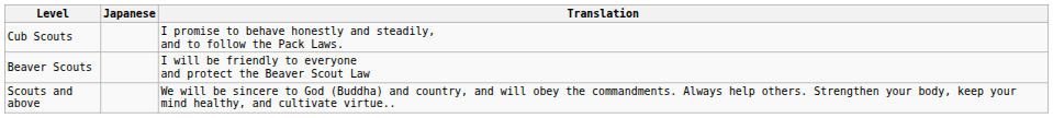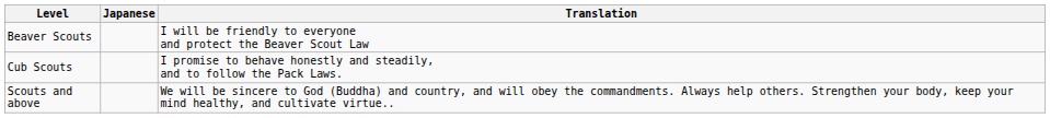 <table class='wikitable'>
 <tr>
 <th>Level</th>
 <th>Japanese</th>
 <th>Translation</th>
 </tr>
 <tr>
+<td>Beaver Scouts</td>
+<td></td>
+<td>I will be friendly to everyone<br>and protect the Beaver Scout Law</td>
+</tr>
+<tr>
 <td>Cub Scouts</td>
 <td></td>
 <td>I promise to behave honestly and steadily,<br>and to follow the Pack Laws.</td>
-</tr>
-<tr>
-<td>Beaver Scouts</td>
-<td></td>
-<td>I will be friendly to everyone<br>and protect the Beaver Scout Law</td>
 </tr>
 <tr>
 <td>Scouts and above</td>
 <td></td>
 <td>We will be sincere to God (Buddha) and country, and will obey the commandments. Always help others. Strengthen your body, keep your mind healthy, and cultivate virtue..</td>
 </tr>
 </table>
